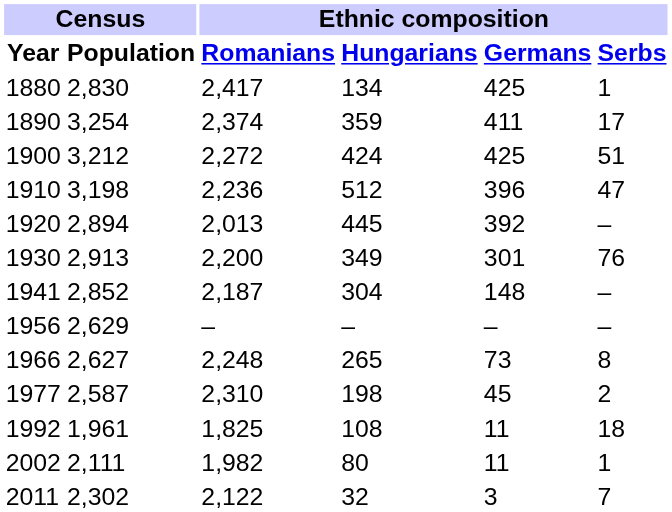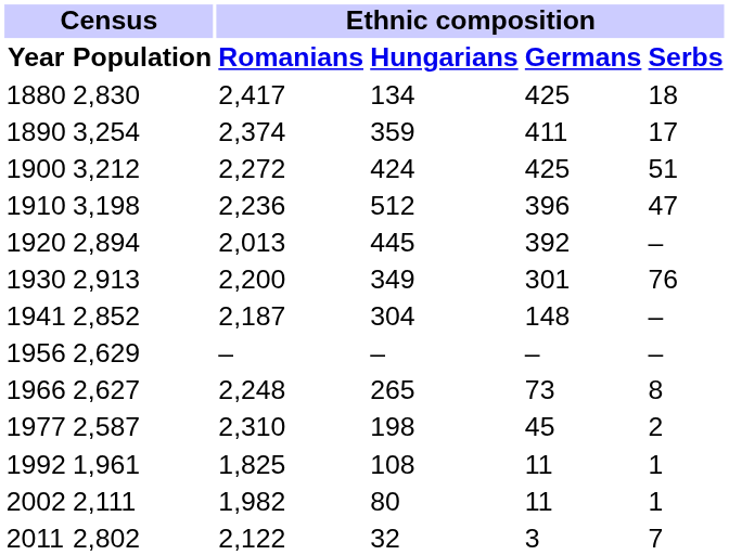 <table class="toccolours">
 <tr>
 <th align="center" colspan="2" style="background:#ccccff;">Census</th>
 <th align="center" colspan="4" style="background:#ccccff;">Ethnic composition</th>
 </tr>
 <tr>
 <th>Year</th>
 <th>Population</th>
 <th><a href='#'>Romanians</a></th>
 <th><a href='#'>Hungarians</a></th>
 <th><a href='#'>Germans</a></th>
 <th><a href='#'>Serbs</a></th>
 </tr>
 <tr>
 <td>1880</td>
 <td>2,830</td>
 <td>2,417</td>
 <td>134</td>
 <td>425</td>
-<td>1</td>
+<td>18</td>
 </tr>
 <tr>
 <td>1890</td>
 <td>3,254</td>
 <td>2,374</td>
 <td>359</td>
 <td>411</td>
 <td>17</td>
 </tr>
 <tr>
 <td>1900</td>
 <td>3,212</td>
 <td>2,272</td>
 <td>424</td>
 <td>425</td>
 <td>51</td>
 </tr>
 <tr>
 <td>1910</td>
 <td>3,198</td>
 <td>2,236</td>
 <td>512</td>
 <td>396</td>
 <td>47</td>
 </tr>
 <tr>
 <td>1920</td>
 <td>2,894</td>
 <td>2,013</td>
 <td>445</td>
 <td>392</td>
 <td>–</td>
 </tr>
 <tr>
 <td>1930</td>
 <td>2,913</td>
 <td>2,200</td>
 <td>349</td>
 <td>301</td>
 <td>76</td>
 </tr>
 <tr>
 <td>1941</td>
 <td>2,852</td>
 <td>2,187</td>
 <td>304</td>
 <td>148</td>
 <td>–</td>
 </tr>
 <tr>
 <td>1956</td>
 <td>2,629</td>
 <td>–</td>
 <td>–</td>
 <td>–</td>
 <td>–</td>
 </tr>
 <tr>
 <td>1966</td>
 <td>2,627</td>
 <td>2,248</td>
 <td>265</td>
 <td>73</td>
 <td>8</td>
 </tr>
 <tr>
 <td>1977</td>
 <td>2,587</td>
 <td>2,310</td>
 <td>198</td>
 <td>45</td>
 <td>2</td>
 </tr>
 <tr>
 <td>1992</td>
 <td>1,961</td>
 <td>1,825</td>
 <td>108</td>
 <td>11</td>
-<td>18</td>
+<td>1</td>
 </tr>
 <tr>
 <td>2002</td>
 <td>2,111</td>
 <td>1,982</td>
 <td>80</td>
 <td>11</td>
 <td>1</td>
 </tr>
 <tr>
 <td>2011</td>
-<td>2,302</td>
+<td>2,802</td>
 <td>2,122</td>
 <td>32</td>
 <td>3</td>
 <td>7</td>
 </tr>
 </table>
